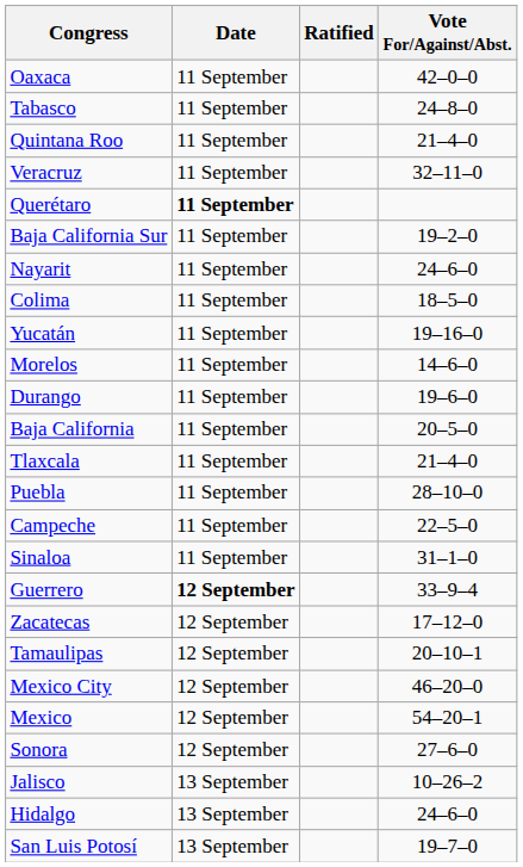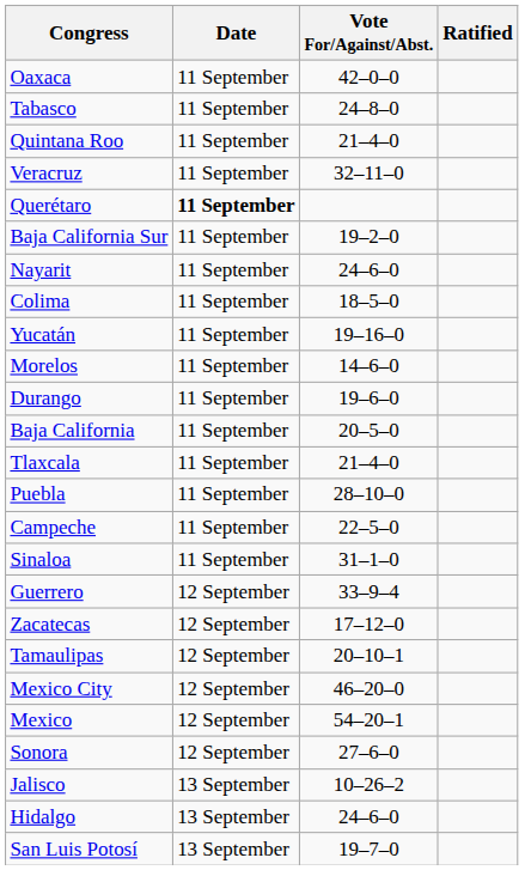 <table class="wikitable sortable  mw-collapsible">
 <tr>
 <th>Congress</th>
 <th>Date</th>
+<th>Vote<br><small>For/Against/Abst.</small></th>
 <th>Ratified</th>
-<th>Vote<br><small>For/Against/Abst.</small></th>
 </tr>
 <tr>
 <td><a href='#'>Oaxaca</a></td>
 <td>11 September</td>
+<td align=center>42–0–0</td>
 <td></td>
-<td align=center>42–0–0</td>
 </tr>
 <tr>
 <td><a href='#'>Tabasco</a></td>
 <td>11 September</td>
+<td align=center>24–8–0</td>
 <td></td>
-<td align=center>24–8–0</td>
 </tr>
 <tr>
 <td><a href='#'>Quintana Roo</a></td>
 <td>11 September</td>
+<td align=center>21–4–0</td>
 <td></td>
-<td align=center>21–4–0</td>
 </tr>
 <tr>
 <td><a href='#'>Veracruz</a></td>
 <td>11 September</td>
+<td align=center>32–11–0</td>
 <td></td>
-<td align=center>32–11–0</td>
 </tr>
 <tr>
 <td><a href='#'>Querétaro</a></td>
 <td><strong>11 September</strong></td>
 <td></td>
 <td></td>
 </tr>
 <tr>
 <td><a href='#'>Baja California Sur</a></td>
 <td>11 September</td>
+<td align=center>19–2–0</td>
 <td></td>
-<td align=center>19–2–0</td>
 </tr>
 <tr>
 <td><a href='#'>Nayarit</a></td>
 <td>11 September</td>
+<td align=center>24–6–0</td>
 <td></td>
-<td align=center>24–6–0</td>
 </tr>
 <tr>
 <td><a href='#'>Colima</a></td>
 <td>11 September</td>
+<td align=center>18–5–0</td>
 <td></td>
-<td align=center>18–5–0</td>
 </tr>
 <tr>
 <td><a href='#'>Yucatán</a></td>
 <td>11 September</td>
+<td align=center>19–16–0</td>
 <td></td>
-<td align=center>19–16–0</td>
 </tr>
 <tr>
 <td><a href='#'>Morelos</a></td>
 <td>11 September</td>
+<td align=center>14–6–0</td>
 <td></td>
-<td align=center>14–6–0</td>
 </tr>
 <tr>
 <td><a href='#'>Durango</a></td>
 <td>11 September</td>
+<td align=center>19–6–0</td>
 <td></td>
-<td align=center>19–6–0</td>
 </tr>
 <tr>
 <td><a href='#'>Baja California</a></td>
 <td>11 September</td>
+<td align=center>20–5–0</td>
 <td></td>
-<td align=center>20–5–0</td>
 </tr>
 <tr>
 <td><a href='#'>Tlaxcala</a></td>
 <td>11 September</td>
+<td align=center>21–4–0</td>
 <td></td>
-<td align=center>21–4–0</td>
 </tr>
 <tr>
 <td><a href='#'>Puebla</a></td>
 <td>11 September</td>
+<td align=center>28–10–0</td>
 <td></td>
-<td align=center>28–10–0</td>
 </tr>
 <tr>
 <td><a href='#'>Campeche</a></td>
 <td>11 September</td>
+<td align=center>22–5–0</td>
 <td></td>
-<td align=center>22–5–0</td>
 </tr>
 <tr>
 <td><a href='#'>Sinaloa</a></td>
 <td>11 September</td>
+<td align=center>31–1–0</td>
 <td></td>
-<td align=center>31–1–0</td>
 </tr>
 <tr>
 <td><a href='#'>Guerrero</a></td>
-<td><strong>12 September</strong></td>
+<td>12 September</td>
+<td align=center>33–9–4</td>
 <td></td>
-<td align=center>33–9–4</td>
 </tr>
 <tr>
 <td><a href='#'>Zacatecas</a></td>
 <td>12 September</td>
+<td align=center>17–12–0</td>
 <td></td>
-<td align=center>17–12–0</td>
 </tr>
 <tr>
 <td><a href='#'>Tamaulipas</a></td>
 <td>12 September</td>
+<td align=center>20–10–1</td>
 <td></td>
-<td align=center>20–10–1</td>
 </tr>
 <tr>
 <td><a href='#'>Mexico City</a></td>
 <td>12 September</td>
+<td align=center>46–20–0</td>
 <td></td>
-<td align=center>46–20–0</td>
 </tr>
 <tr>
 <td><a href='#'>Mexico</a></td>
 <td>12 September</td>
+<td align=center>54–20–1</td>
 <td></td>
-<td align=center>54–20–1</td>
 </tr>
 <tr>
 <td><a href='#'>Sonora</a></td>
 <td>12 September</td>
+<td align=center>27–6–0</td>
 <td></td>
-<td align=center>27–6–0</td>
 </tr>
 <tr>
 <td><a href='#'>Jalisco</a></td>
 <td>13 September</td>
+<td align=center>10–26–2</td>
 <td></td>
-<td align=center>10–26–2</td>
 </tr>
 <tr>
 <td><a href='#'>Hidalgo</a></td>
 <td>13 September</td>
+<td align=center>24–6–0</td>
 <td></td>
-<td align=center>24–6–0</td>
 </tr>
 <tr>
 <td><a href='#'>San Luis Potosí</a></td>
 <td>13 September</td>
+<td align=center>19–7–0</td>
 <td></td>
-<td align=center>19–7–0</td>
 </tr>
 </table>
